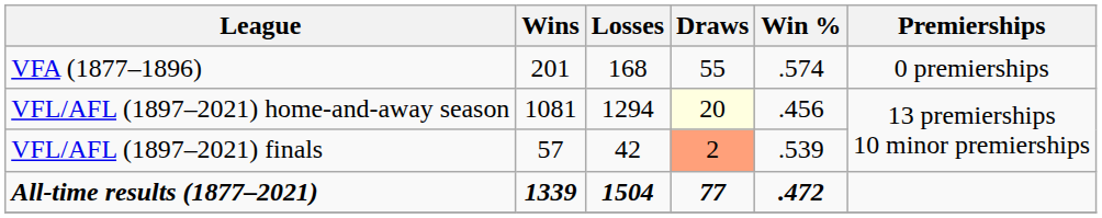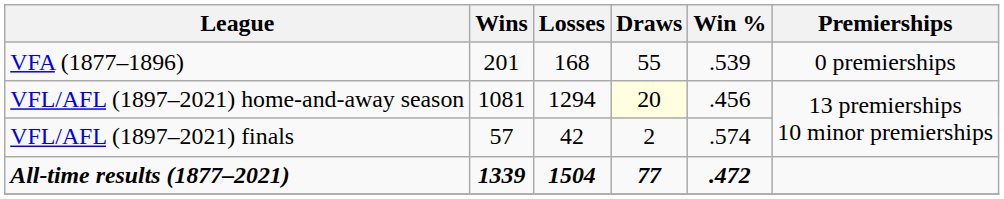 <table class="wikitable">
 <tr>
 <th>League</th>
 <th>Wins</th>
 <th>Losses</th>
 <th>Draws</th>
 <th>Win %</th>
 <th>Premierships</th>
 </tr>
 <tr>
 <td><a href='#'>VFA</a> (1877–1896)</td>
 <td align="center">201</td>
 <td align="center">168</td>
 <td align="center">55</td>
-<td align="center">.574</td>
+<td align="center">.539</td>
 <td align="center">0 premierships</td>
 </tr>
 <tr>
 <td><a href='#'>VFL/AFL</a> (1897–2021) home-and-away season</td>
 <td align="center">1081</td>
 <td align="center">1294</td>
 <td align="center" style="background: lightyellow;">20</td>
 <td align="center">.456</td>
 <td align="center" rowspan="2">13 premierships<br>10 minor premierships</td>
 </tr>
 <tr>
 <td><a href='#'>VFL/AFL</a> (1897–2021) finals</td>
 <td align="center">57</td>
 <td align="center">42</td>
-<td align="center" style="background: lightsalmon;">2</td>
-<td align="center">.539</td>
+<td align="center">2</td>
+<td align="center">.574</td>
 </tr>
 <tr>
 <td><strong><em>All-time results (1877–2021)</em></strong></td>
 <td align="center"><strong><em>1339</em></strong></td>
 <td align="center"><strong><em>1504</em></strong></td>
 <td align="center"><strong><em>77</em></strong></td>
 <td align="center"><strong><em>.472</em></strong></td>
 <td></td>
 </tr>
 <tr>
 </tr>
 </table>
